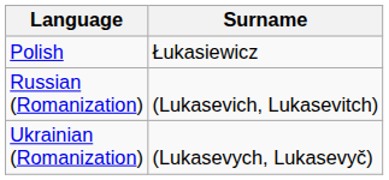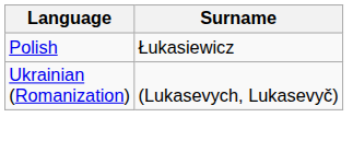 <table class="wikitable">
 <tr>
 <th>Language</th>
 <th>Surname</th>
 </tr>
 <tr>
 <td><a href='#'>Polish</a></td>
 <td>Łukasiewicz <br></td>
 </tr>
 <tr>
-<td><a href='#'>Russian</a> <br>(<a href='#'>Romanization</a>)</td>
-<td><br> (Lukasevich, Lukasevitch)</td>
-</tr>
-<tr>
 <td><a href='#'>Ukrainian</a> <br>(<a href='#'>Romanization</a>)</td>
 <td><br> (Lukasevych, Lukasevyč)</td>
 </tr>
 </table>
